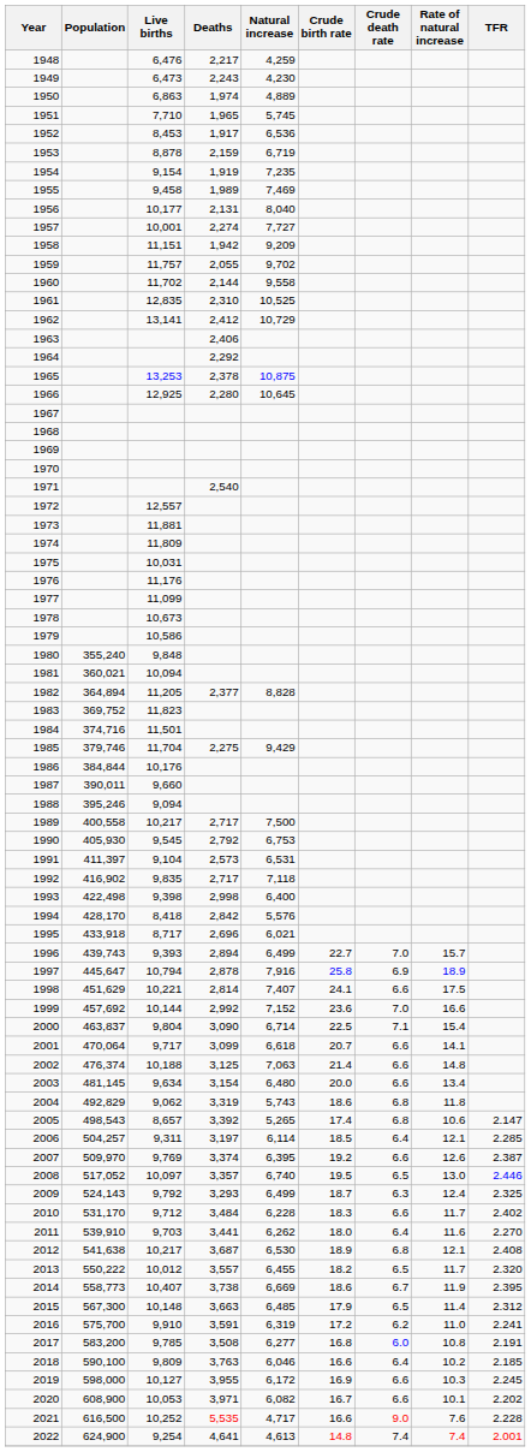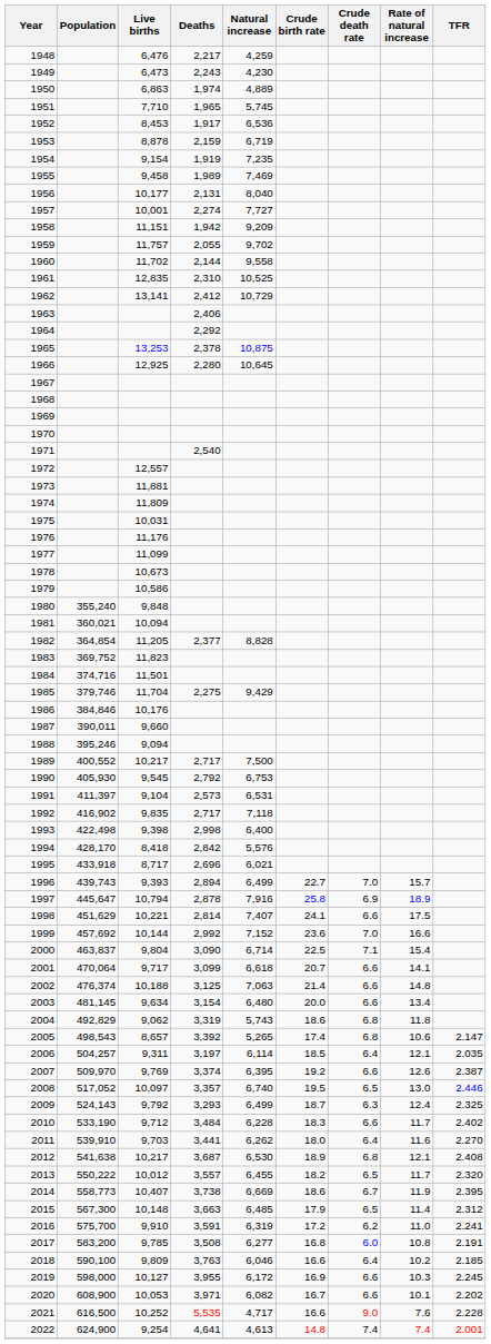 <table class="wikitable sortable" style="text-align: right;">
 <tr>
 <th width="70">Year</th>
 <th width="70">Population</th>
 <th width="70">Live births</th>
 <th width="70">Deaths</th>
 <th width="70">Natural increase</th>
 <th width="70">Crude birth rate</th>
 <th width="70">Crude death rate</th>
 <th width="70">Rate of natural increase</th>
 <th width="70">TFR</th>
 </tr>
 <tr>
 <td align="right">1948</td>
 <td align="right"></td>
 <td align="right">6,476</td>
 <td align="right">2,217</td>
 <td align="right">4,259</td>
 <td align="right"></td>
 <td align="right"></td>
 <td align="right"></td>
 <td align="right"></td>
 </tr>
 <tr>
 <td align="right">1949</td>
 <td align="right"></td>
 <td align="right">6,473</td>
 <td align="right">2,243</td>
 <td align="right">4,230</td>
 <td align="right"></td>
 <td align="right"></td>
 <td align="right"></td>
 <td align="right"></td>
 </tr>
 <tr>
 <td align="right">1950</td>
 <td align="right"></td>
 <td align="right">6,863</td>
 <td align="right">1,974</td>
 <td align="right">4,889</td>
 <td align="right"></td>
 <td align="right"></td>
 <td align="right"></td>
 <td align="right"></td>
 </tr>
 <tr>
 <td align="right">1951</td>
 <td align="right"></td>
 <td align="right">7,710</td>
 <td align="right">1,965</td>
 <td align="right">5,745</td>
 <td align="right"></td>
 <td align="right"></td>
 <td align="right"></td>
 <td align="right"></td>
 </tr>
 <tr>
 <td align="right">1952</td>
 <td align="right"></td>
 <td align="right">8,453</td>
 <td align="right">1,917</td>
 <td align="right">6,536</td>
 <td align="right"></td>
 <td align="right"></td>
 <td align="right"></td>
 <td align="right"></td>
 </tr>
 <tr>
 <td align="right">1953</td>
 <td align="right"></td>
 <td align="right">8,878</td>
 <td align="right">2,159</td>
 <td align="right">6,719</td>
 <td align="right"></td>
 <td align="right"></td>
 <td align="right"></td>
 <td align="right"></td>
 </tr>
 <tr>
 <td align="right">1954</td>
 <td align="right"></td>
 <td align="right">9,154</td>
 <td align="right">1,919</td>
 <td align="right">7,235</td>
 <td align="right"></td>
 <td align="right"></td>
 <td align="right"></td>
 <td align="right"></td>
 </tr>
 <tr>
 <td align="right">1955</td>
 <td align="right"></td>
 <td align="right">9,458</td>
 <td align="right">1,989</td>
 <td align="right">7,469</td>
 <td align="right"></td>
 <td align="right"></td>
 <td align="right"></td>
 <td align="right"></td>
 </tr>
 <tr>
 <td align="right">1956</td>
 <td align="right"></td>
 <td align="right">10,177</td>
 <td align="right">2,131</td>
 <td align="right">8,040</td>
 <td align="right"></td>
 <td align="right"></td>
 <td align="right"></td>
 <td align="right"></td>
 </tr>
 <tr>
 <td align="right">1957</td>
 <td align="right"></td>
 <td align="right">10,001</td>
 <td align="right">2,274</td>
 <td align="right">7,727</td>
 <td align="right"></td>
 <td align="right"></td>
 <td align="right"></td>
 <td align="right"></td>
 </tr>
 <tr>
 <td align="right">1958</td>
 <td align="right"></td>
 <td align="right">11,151</td>
 <td align="right">1,942</td>
 <td align="right">9,209</td>
 <td align="right"></td>
 <td align="right"></td>
 <td align="right"></td>
 <td align="right"></td>
 </tr>
 <tr>
 <td align="right">1959</td>
 <td align="right"></td>
 <td align="right">11,757</td>
 <td align="right">2,055</td>
 <td align="right">9,702</td>
 <td align="right"></td>
 <td align="right"></td>
 <td align="right"></td>
 <td align="right"></td>
 </tr>
 <tr>
 <td align="right">1960</td>
 <td align="right"></td>
 <td align="right">11,702</td>
 <td align="right">2,144</td>
 <td align="right">9,558</td>
 <td align="right"></td>
 <td align="right"></td>
 <td align="right"></td>
 <td align="right"></td>
 </tr>
 <tr>
 <td align="right">1961</td>
 <td align="right"></td>
 <td align="right">12,835</td>
 <td align="right">2,310</td>
 <td align="right">10,525</td>
 <td align="right"></td>
 <td align="right"></td>
 <td align="right"></td>
 <td align="right"></td>
 </tr>
 <tr>
 <td align="right">1962</td>
 <td align="right"></td>
 <td align="right">13,141</td>
 <td align="right">2,412</td>
 <td align="right">10,729</td>
 <td align="right"></td>
 <td align="right"></td>
 <td align="right"></td>
 <td align="right"></td>
 </tr>
 <tr>
 <td align="right">1963</td>
 <td align="right"></td>
 <td align="right"></td>
 <td align="right">2,406</td>
 <td align="right"></td>
 <td align="right"></td>
 <td align="right"></td>
 <td align="right"></td>
 <td align="right"></td>
 </tr>
 <tr>
 <td align="right">1964</td>
 <td align="right"></td>
 <td align="right"></td>
 <td align="right">2,292</td>
 <td align="right"></td>
 <td align="right"></td>
 <td align="right"></td>
 <td align="right"></td>
 <td align="right"></td>
 </tr>
 <tr>
 <td align="right">1965</td>
 <td align="right"></td>
 <td style="color:blue">13,253</td>
 <td align="right">2,378</td>
 <td style="color:blue">10,875</td>
 <td align="right"></td>
 <td align="right"></td>
 <td align="right"></td>
 <td align="right"></td>
 </tr>
 <tr>
 <td align="right">1966</td>
 <td align="right"></td>
 <td align="right">12,925</td>
 <td align="right">2,280</td>
 <td align="right">10,645</td>
 <td align="right"></td>
 <td align="right"></td>
 <td align="right"></td>
 <td align="right"></td>
 </tr>
 <tr>
 <td align="right">1967</td>
 <td align="right"></td>
 <td align="right"></td>
 <td align="right"></td>
 <td align="right"></td>
 <td align="right"></td>
 <td align="right"></td>
 <td align="right"></td>
 <td align="right"></td>
 </tr>
 <tr>
 <td align="right">1968</td>
 <td align="right"></td>
 <td align="right"></td>
 <td align="right"></td>
 <td align="right"></td>
 <td align="right"></td>
 <td align="right"></td>
 <td align="right"></td>
 <td align="right"></td>
 </tr>
 <tr>
 <td align="right">1969</td>
 <td align="right"></td>
 <td align="right"></td>
 <td align="right"></td>
 <td align="right"></td>
 <td align="right"></td>
 <td align="right"></td>
 <td align="right"></td>
 <td align="right"></td>
 </tr>
 <tr>
 <td align="right">1970</td>
 <td align="right"></td>
 <td align="right"></td>
 <td align="right"></td>
 <td align="right"></td>
 <td align="right"></td>
 <td align="right"></td>
 <td align="right"></td>
 <td align="right"></td>
 </tr>
 <tr>
 <td align="right">1971</td>
 <td align="right"></td>
 <td align="right"></td>
 <td align="right">2,540</td>
 <td align="right"></td>
 <td align="right"></td>
 <td align="right"></td>
 <td align="right"></td>
 <td align="right"></td>
 </tr>
 <tr>
 <td align="right">1972</td>
 <td align="right"></td>
 <td align="right">12,557</td>
 <td align="right"></td>
 <td align="right"></td>
 <td align="right"></td>
 <td align="right"></td>
 <td align="right"></td>
 <td align="right"></td>
 </tr>
 <tr>
 <td align="right">1973</td>
 <td align="right"></td>
 <td align="right">11,881</td>
 <td align="right"></td>
 <td align="right"></td>
 <td align="right"></td>
 <td align="right"></td>
 <td align="right"></td>
 <td align="right"></td>
 </tr>
 <tr>
 <td align="right">1974</td>
 <td align="right"></td>
 <td align="right">11,809</td>
 <td align="right"></td>
 <td align="right"></td>
 <td align="right"></td>
 <td align="right"></td>
 <td align="right"></td>
 <td align="right"></td>
 </tr>
 <tr>
 <td align="right">1975</td>
 <td align="right"></td>
 <td align="right">10,031</td>
 <td align="right"></td>
 <td align="right"></td>
 <td align="right"></td>
 <td align="right"></td>
 <td align="right"></td>
 <td align="right"></td>
 </tr>
 <tr>
 <td align="right">1976</td>
 <td align="right"></td>
 <td align="right">11,176</td>
 <td align="right"></td>
 <td align="right"></td>
 <td align="right"></td>
 <td align="right"></td>
 <td align="right"></td>
 <td align="right"></td>
 </tr>
 <tr>
 <td align="right">1977</td>
 <td align="right"></td>
 <td align="right">11,099</td>
 <td align="right"></td>
 <td align="right"></td>
 <td align="right"></td>
 <td align="right"></td>
 <td align="right"></td>
 <td align="right"></td>
 </tr>
 <tr>
 <td align="right">1978</td>
 <td align="right"></td>
 <td align="right">10,673</td>
 <td align="right"></td>
 <td align="right"></td>
 <td align="right"></td>
 <td align="right"></td>
 <td align="right"></td>
 <td align="right"></td>
 </tr>
 <tr>
 <td align="right">1979</td>
 <td align="right"></td>
 <td align="right">10,586</td>
 <td align="right"></td>
 <td align="right"></td>
 <td align="right"></td>
 <td align="right"></td>
 <td align="right"></td>
 <td align="right"></td>
 </tr>
 <tr>
 <td align="right">1980</td>
 <td align="right">355,240</td>
 <td align="right">9,848</td>
 <td align="right"></td>
 <td align="right"></td>
 <td align="right"></td>
 <td align="right"></td>
 <td align="right"></td>
 <td align="right"></td>
 </tr>
 <tr>
 <td align="right">1981</td>
 <td align="right">360,021</td>
 <td align="right">10,094</td>
 <td align="right"></td>
 <td align="right"></td>
 <td align="right"></td>
 <td align="right"></td>
 <td align="right"></td>
 <td align="right"></td>
 </tr>
 <tr>
 <td align="right">1982</td>
-<td align="right">364,894</td>
+<td align="right">364,854</td>
 <td align="right">11,205</td>
 <td align="right">2,377</td>
 <td align="right">8,828</td>
 <td align="right"></td>
 <td align="right"></td>
 <td align="right"></td>
 <td align="right"></td>
 </tr>
 <tr>
 <td align="right">1983</td>
 <td align="right">369,752</td>
 <td align="right">11,823</td>
 <td align="right"></td>
 <td align="right"></td>
 <td align="right"></td>
 <td align="right"></td>
 <td align="right"></td>
 <td align="right"></td>
 </tr>
 <tr>
 <td align="right">1984</td>
 <td align="right">374,716</td>
 <td align="right">11,501</td>
 <td align="right"></td>
 <td align="right"></td>
 <td align="right"></td>
 <td align="right"></td>
 <td align="right"></td>
 <td align="right"></td>
 </tr>
 <tr>
 <td align="right">1985</td>
 <td align="right">379,746</td>
 <td align="right">11,704</td>
 <td align="right">2,275</td>
 <td align="right">9,429</td>
 <td align="right"></td>
 <td align="right"></td>
 <td align="right"></td>
 <td align="right"></td>
 </tr>
 <tr>
 <td align="right">1986</td>
-<td align="right">384,844</td>
+<td align="right">384,846</td>
 <td align="right">10,176</td>
 <td align="right"></td>
 <td align="right"></td>
 <td align="right"></td>
 <td align="right"></td>
 <td align="right"></td>
 <td align="right"></td>
 </tr>
 <tr>
 <td align="right">1987</td>
 <td align="right">390,011</td>
 <td align="right">9,660</td>
 <td align="right"></td>
 <td align="right"></td>
 <td align="right"></td>
 <td align="right"></td>
 <td align="right"></td>
 <td align="right"></td>
 </tr>
 <tr>
 <td align="right">1988</td>
 <td align="right">395,246</td>
 <td align="right">9,094</td>
 <td align="right"></td>
 <td align="right"></td>
 <td align="right"></td>
 <td align="right"></td>
 <td align="right"></td>
 <td align="right"></td>
 </tr>
 <tr>
 <td align="right">1989</td>
-<td align="right">400,558</td>
+<td align="right">400,552</td>
 <td align="right">10,217</td>
 <td align="right">2,717</td>
 <td align="right">7,500</td>
 <td align="right"></td>
 <td align="right"></td>
 <td align="right"></td>
 <td align="right"></td>
 </tr>
 <tr>
 <td align="right">1990</td>
 <td align="right">405,930</td>
 <td align="right">9,545</td>
 <td align="right">2,792</td>
 <td align="right">6,753</td>
 <td align="right"></td>
 <td align="right"></td>
 <td align="right"></td>
 <td align="right"></td>
 </tr>
 <tr>
 <td align="right">1991</td>
 <td align="right">411,397</td>
 <td align="right">9,104</td>
 <td align="right">2,573</td>
 <td align="right">6,531</td>
 <td align="right"></td>
 <td align="right"></td>
 <td align="right"></td>
 <td align="right"></td>
 </tr>
 <tr>
 <td align="right">1992</td>
 <td align="right">416,902</td>
 <td align="right">9,835</td>
 <td align="right">2,717</td>
 <td align="right">7,118</td>
 <td align="right"></td>
 <td align="right"></td>
 <td align="right"></td>
 <td align="right"></td>
 </tr>
 <tr>
 <td align="right">1993</td>
 <td align="right">422,498</td>
 <td align="right">9,398</td>
 <td align="right">2,998</td>
 <td align="right">6,400</td>
 <td align="right"></td>
 <td align="right"></td>
 <td align="right"></td>
 <td align="right"></td>
 </tr>
 <tr>
 <td align="right">1994</td>
 <td align="right">428,170</td>
 <td align="right">8,418</td>
 <td align="right">2,842</td>
 <td align="right">5,576</td>
 <td align="right"></td>
 <td align="right"></td>
 <td align="right"></td>
 <td align="right"></td>
 </tr>
 <tr>
 <td align="right">1995</td>
 <td align="right">433,918</td>
 <td align="right">8,717</td>
 <td align="right">2,696</td>
 <td align="right">6,021</td>
 <td align="right"></td>
 <td align="right"></td>
 <td align="right"></td>
 <td align="right"></td>
 </tr>
 <tr>
 <td align="right">1996</td>
 <td align="right">439,743</td>
 <td align="right">9,393</td>
 <td align="right">2,894</td>
 <td align="right">6,499</td>
 <td align="right">22.7</td>
 <td align="right">7.0</td>
 <td align="right">15.7</td>
 <td align="right"></td>
 </tr>
 <tr>
 <td align="right">1997</td>
 <td align="right">445,647</td>
 <td align="right">10,794</td>
 <td align="right">2,878</td>
 <td align="right">7,916</td>
 <td style="color:blue">25.8</td>
 <td align="right">6.9</td>
 <td style="color:blue">18.9</td>
 <td align="right"></td>
 </tr>
 <tr>
 <td align="right">1998</td>
 <td align="right">451,629</td>
 <td align="right">10,221</td>
 <td align="right">2,814</td>
 <td align="right">7,407</td>
 <td align="right">24.1</td>
 <td align="right">6.6</td>
 <td align="right">17.5</td>
 <td align="right"></td>
 </tr>
 <tr>
 <td align="right">1999</td>
 <td align="right">457,692</td>
 <td align="right">10,144</td>
 <td align="right">2,992</td>
 <td align="right">7,152</td>
 <td align="right">23.6</td>
 <td align="right">7.0</td>
 <td align="right">16.6</td>
 <td align="right"></td>
 </tr>
 <tr>
 <td align="right">2000</td>
 <td align="right">463,837</td>
 <td align="right">9,804</td>
 <td align="right">3,090</td>
 <td align="right">6,714</td>
 <td align="right">22.5</td>
 <td align="right">7.1</td>
 <td align="right">15.4</td>
 <td align="right"></td>
 </tr>
 <tr>
 <td align="right">2001</td>
 <td align="right">470,064</td>
 <td align="right">9,717</td>
 <td align="right">3,099</td>
 <td align="right">6,618</td>
 <td align="right">20.7</td>
 <td align="right">6.6</td>
 <td align="right">14.1</td>
 <td align="right"></td>
 </tr>
 <tr>
 <td align="right">2002</td>
 <td align="right">476,374</td>
 <td align="right">10,188</td>
 <td align="right">3,125</td>
 <td align="right">7,063</td>
 <td align="right">21.4</td>
 <td align="right">6.6</td>
 <td align="right">14.8</td>
 <td align="right"></td>
 </tr>
 <tr>
 <td align="right">2003</td>
 <td align="right">481,145</td>
 <td align="right">9,634</td>
 <td align="right">3,154</td>
 <td align="right">6,480</td>
 <td align="right">20.0</td>
 <td align="right">6.6</td>
 <td align="right">13.4</td>
 <td align="right"></td>
 </tr>
 <tr>
 <td align="right">2004</td>
 <td align="right">492,829</td>
 <td align="right">9,062</td>
 <td align="right">3,319</td>
 <td align="right">5,743</td>
 <td align="right">18.6</td>
 <td align="right">6.8</td>
 <td align="right">11.8</td>
 <td align="right"></td>
 </tr>
 <tr>
 <td align="right">2005</td>
 <td align="right">498,543</td>
 <td align="right">8,657</td>
 <td align="right">3,392</td>
 <td align="right">5,265</td>
 <td align="right">17.4</td>
 <td align="right">6.8</td>
 <td align="right">10.6</td>
 <td align="right">2.147</td>
 </tr>
 <tr>
 <td align="right">2006</td>
 <td align="right">504,257</td>
 <td align="right">9,311</td>
 <td align="right">3,197</td>
 <td align="right">6,114</td>
 <td align="right">18.5</td>
 <td align="right">6.4</td>
 <td align="right">12.1</td>
-<td align="right">2.285</td>
+<td align="right">2.035</td>
 </tr>
 <tr>
 <td align="right">2007</td>
 <td align="right">509,970</td>
 <td align="right">9,769</td>
 <td align="right">3,374</td>
 <td align="right">6,395</td>
 <td align="right">19.2</td>
 <td align="right">6.6</td>
 <td align="right">12.6</td>
 <td align="right">2.387</td>
 </tr>
 <tr>
 <td align="right">2008</td>
 <td align="right">517,052</td>
 <td align="right">10,097</td>
 <td align="right">3,357</td>
 <td align="right">6,740</td>
 <td align="right">19.5</td>
 <td align="right">6.5</td>
 <td align="right">13.0</td>
 <td style="color:blue">2.446</td>
 </tr>
 <tr>
 <td align="right">2009</td>
 <td align="right">524,143</td>
 <td align="right">9,792</td>
 <td align="right">3,293</td>
 <td align="right">6,499</td>
 <td align="right">18.7</td>
 <td align="right">6.3</td>
 <td align="right">12.4</td>
 <td align="right">2.325</td>
 </tr>
 <tr>
 <td align="right">2010</td>
-<td align="right">531,170</td>
+<td align="right">533,190</td>
 <td align="right">9,712</td>
 <td align="right">3,484</td>
 <td align="right">6,228</td>
 <td align="right">18.3</td>
 <td align="right">6.6</td>
 <td align="right">11.7</td>
 <td align="right">2.402</td>
 </tr>
 <tr>
 <td align="right">2011</td>
 <td align="right">539,910</td>
 <td align="right">9,703</td>
 <td align="right">3,441</td>
 <td align="right">6,262</td>
 <td align="right">18.0</td>
 <td align="right">6.4</td>
 <td align="right">11.6</td>
 <td align="right">2.270</td>
 </tr>
 <tr>
 <td align="right">2012</td>
 <td align="right">541,638</td>
 <td align="right">10,217</td>
 <td align="right">3,687</td>
 <td align="right">6,530</td>
 <td align="right">18.9</td>
 <td align="right">6.8</td>
 <td align="right">12.1</td>
 <td align="right">2.408</td>
 </tr>
 <tr>
 <td align="right">2013</td>
 <td align="right">550,222</td>
 <td align="right">10,012</td>
 <td align="right">3,557</td>
 <td align="right">6,455</td>
 <td align="right">18.2</td>
 <td align="right">6.5</td>
 <td align="right">11.7</td>
 <td align="right">2.320</td>
 </tr>
 <tr>
 <td align="right">2014</td>
 <td align="right">558,773</td>
 <td align="right">10,407</td>
 <td align="right">3,738</td>
 <td align="right">6,669</td>
 <td align="right">18.6</td>
 <td align="right">6.7</td>
 <td align="right">11.9</td>
 <td align="right">2.395</td>
 </tr>
 <tr>
 <td align="right">2015</td>
 <td align="right">567,300</td>
 <td align="right">10,148</td>
 <td align="right">3,663</td>
 <td align="right">6,485</td>
 <td align="right">17.9</td>
 <td align="right">6.5</td>
 <td align="right">11.4</td>
 <td align="right">2.312</td>
 </tr>
 <tr>
 <td align="right">2016</td>
 <td align="right">575,700</td>
 <td align="right">9,910</td>
 <td align="right">3,591</td>
 <td align="right">6,319</td>
 <td align="right">17.2</td>
 <td align="right">6.2</td>
 <td align="right">11.0</td>
 <td align="right">2.241</td>
 </tr>
 <tr>
 <td align="right">2017</td>
 <td align="right">583,200</td>
 <td align="right">9,785</td>
 <td align="right">3,508</td>
 <td align="right">6,277</td>
 <td align="right">16.8</td>
 <td style="color:blue">6.0</td>
 <td align="right">10.8</td>
 <td align="right">2.191</td>
 </tr>
 <tr>
 <td align="right">2018</td>
 <td align="right">590,100</td>
 <td align="right">9,809</td>
 <td align="right">3,763</td>
 <td align="right">6,046</td>
 <td align="right">16.6</td>
 <td align="right">6.4</td>
 <td align="right">10.2</td>
 <td align="right">2.185</td>
 </tr>
 <tr>
 <td align="right">2019</td>
 <td align="right">598,000</td>
 <td align="right">10,127</td>
 <td align="right">3,955</td>
 <td align="right">6,172</td>
 <td align="right">16.9</td>
 <td align="right">6.6</td>
 <td align="right">10.3</td>
 <td align="right">2.245</td>
 </tr>
 <tr>
 <td align="right">2020</td>
 <td align="right">608,900</td>
 <td align="right">10,053</td>
 <td align="right">3,971</td>
 <td align="right">6,082</td>
 <td align="right">16.7</td>
 <td align="right">6.6</td>
 <td align="right">10.1</td>
 <td align="right">2.202</td>
 </tr>
 <tr>
 <td align="right">2021</td>
 <td align="right">616,500</td>
 <td align="right">10,252</td>
 <td style="color:red">5,535</td>
 <td align="right">4,717</td>
 <td align="right">16.6</td>
 <td style="color:red">9.0</td>
 <td align="right">7.6</td>
 <td align="right">2.228</td>
 </tr>
 <tr>
 <td align="right">2022</td>
 <td align="right">624,900</td>
 <td align="right">9,254</td>
 <td align="right">4,641</td>
 <td align="right">4,613</td>
 <td style="color:red">14.8</td>
 <td align="right">7.4</td>
 <td style="color:red">7.4</td>
 <td style="color:red">2.001</td>
 </tr>
 <tr>
 </tr>
 </table>
